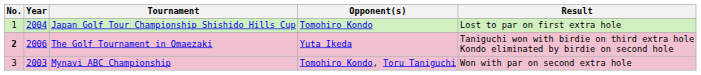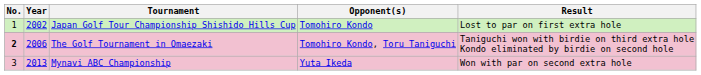 <table class="wikitable" style="font-size:95%;">
 <tr>
 <th>No.</th>
 <th>Year</th>
 <th>Tournament</th>
 <th>Opponent(s)</th>
 <th>Result</th>
 </tr>
 <tr style="background:#D0F0C0;">
 <td align=center>1</td>
-<td><a href='#'>2004</a></td>
+<td><a href='#'>2002</a></td>
 <td><a href='#'>Japan Golf Tour Championship Shishido Hills Cup</a></td>
 <td> <a href='#'>Tomohiro Kondo</a></td>
 <td>Lost to par on first extra hole</td>
 </tr>
 <tr style="background:#F2C1D1;">
 <td align=center><strong>2</strong></td>
 <td><a href='#'>2006</a></td>
 <td><a href='#'>The Golf Tournament in Omaezaki</a></td>
-<td> <a href='#'>Yuta Ikeda</a></td>
+<td> <a href='#'>Tomohiro Kondo</a>,  <a href='#'>Toru Taniguchi</a></td>
 <td>Taniguchi won with birdie on third extra hole<br>Kondo eliminated by birdie on second hole</td>
 </tr>
 <tr style="background:#F2C1D1;">
 <td align=center>3</td>
-<td><a href='#'>2003</a></td>
+<td><a href='#'>2013</a></td>
 <td><a href='#'>Mynavi ABC Championship</a></td>
-<td> <a href='#'>Tomohiro Kondo</a>,  <a href='#'>Toru Taniguchi</a></td>
+<td> <a href='#'>Yuta Ikeda</a></td>
 <td>Won with par on second extra hole</td>
 </tr>
 </table>
